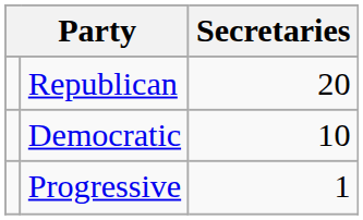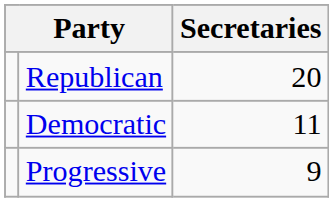 <table class=wikitable style="float:right; margin:0 0 0.5em 1em;">
 <tr>
 <th colspan=2>Party</th>
 <th>Secretaries</th>
 </tr>
 <tr>
 <td></td>
 <td><a href='#'>Republican</a></td>
 <td align=right>20</td>
 </tr>
 <tr>
 <td></td>
 <td><a href='#'>Democratic</a></td>
-<td align=right>10</td>
+<td align=right>11</td>
 </tr>
 <tr>
 <td></td>
 <td><a href='#'>Progressive</a></td>
-<td align=right>1</td>
+<td align=right>9</td>
 </tr>
 </table>
